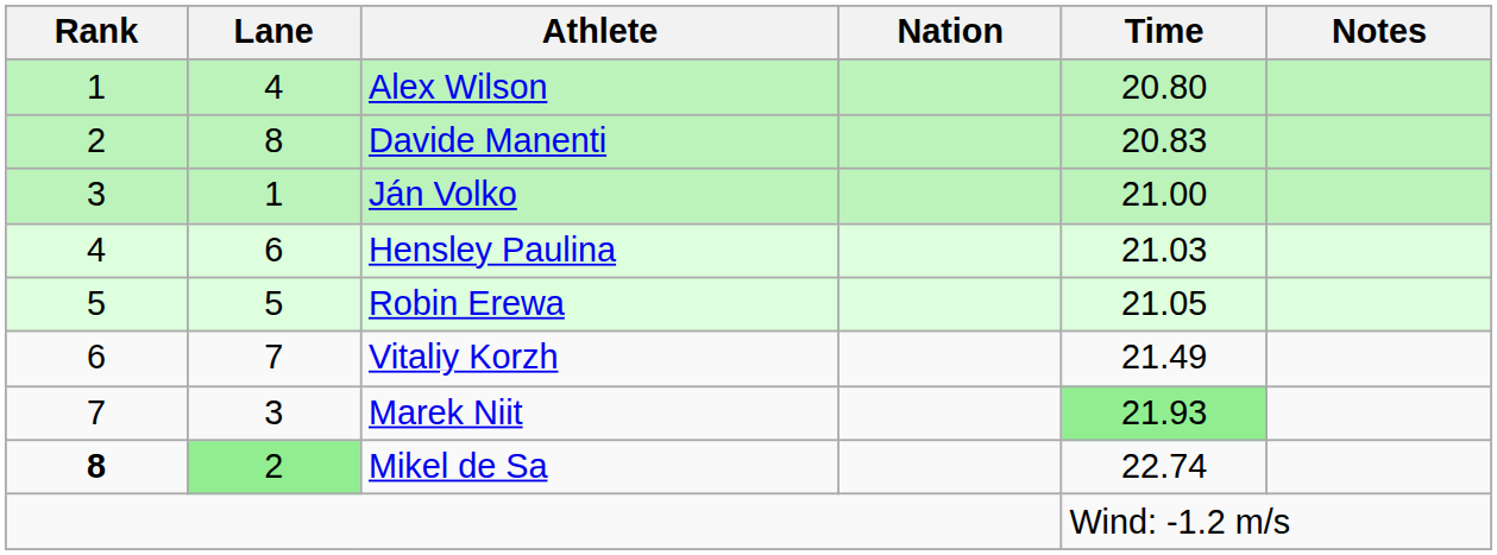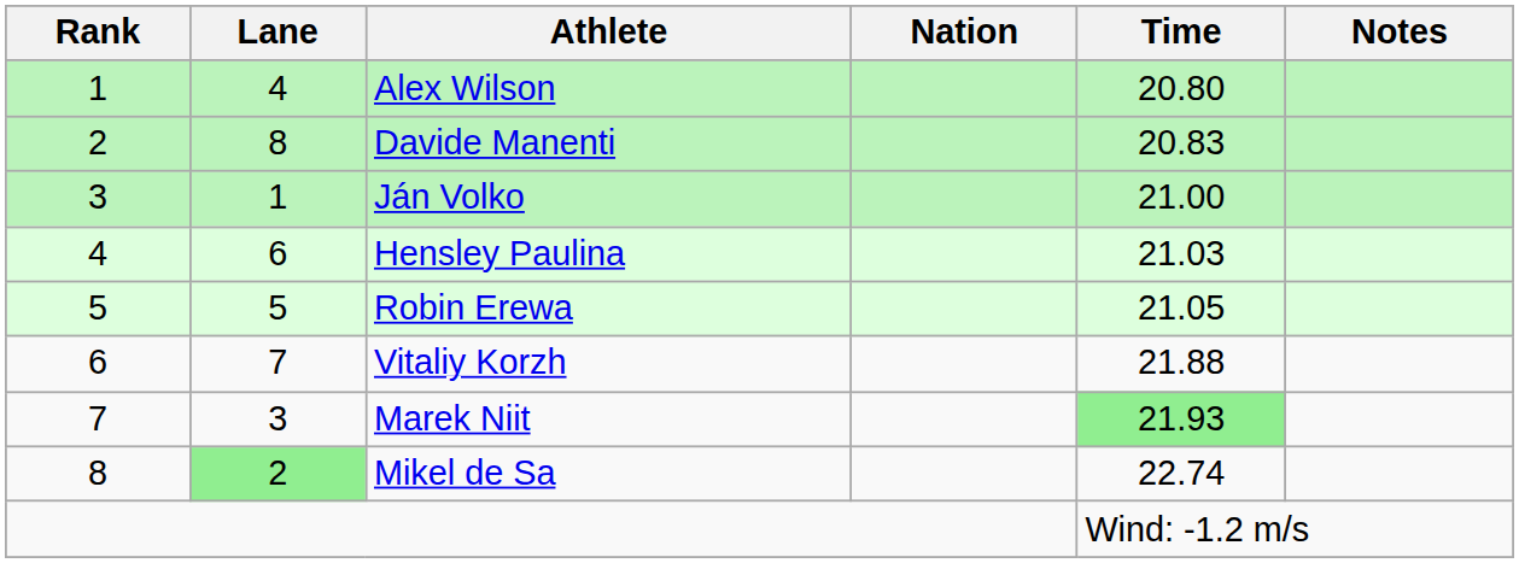 <table class="wikitable sortable" style="text-align:center;width: 55%;">
 <tr>
 <th scope="col">Rank</th>
 <th scope="col">Lane</th>
 <th scope="col">Athlete</th>
 <th scope="col">Nation</th>
 <th scope="col">Time</th>
 <th scope="col">Notes</th>
 </tr>
 <tr bgcolor=bbf3bb>
 <td>1</td>
 <td>4</td>
 <td align=left><a href='#'>Alex Wilson</a></td>
 <td align=left></td>
 <td>20.80</td>
 <td></td>
 </tr>
 <tr bgcolor=bbf3bb>
 <td>2</td>
 <td>8</td>
 <td align=left><a href='#'>Davide Manenti</a></td>
 <td align=left></td>
 <td>20.83</td>
 <td></td>
 </tr>
 <tr bgcolor=bbf3bb>
 <td>3</td>
 <td>1</td>
 <td align=left><a href='#'>Ján Volko</a></td>
 <td align=left></td>
 <td>21.00</td>
 <td></td>
 </tr>
 <tr bgcolor=ddffdd>
 <td>4</td>
 <td>6</td>
 <td align=left><a href='#'>Hensley Paulina</a></td>
 <td align=left></td>
 <td>21.03</td>
 <td></td>
 </tr>
 <tr bgcolor=ddffdd>
 <td>5</td>
 <td>5</td>
 <td align=left><a href='#'>Robin Erewa</a></td>
 <td align=left></td>
 <td>21.05</td>
 <td></td>
 </tr>
 <tr>
 <td>6</td>
 <td>7</td>
 <td align=left><a href='#'>Vitaliy Korzh</a></td>
 <td align=left></td>
-<td>21.49</td>
+<td>21.88</td>
 <td></td>
 </tr>
 <tr>
 <td>7</td>
 <td>3</td>
 <td align=left><a href='#'>Marek Niit</a></td>
 <td align=left></td>
 <td style="background: lightgreen;">21.93</td>
 <td></td>
 </tr>
 <tr>
-<td><strong>8</strong></td>
+<td>8</td>
 <td style="background: lightgreen;">2</td>
 <td align=left><a href='#'>Mikel de Sa</a></td>
 <td align=left></td>
 <td>22.74</td>
 <td></td>
 </tr>
 <tr class="sortbottom">
 <td colspan="4"></td>
 <td colspan="2" style="text-align:left;">Wind: -1.2 m/s</td>
 </tr>
 </table>
